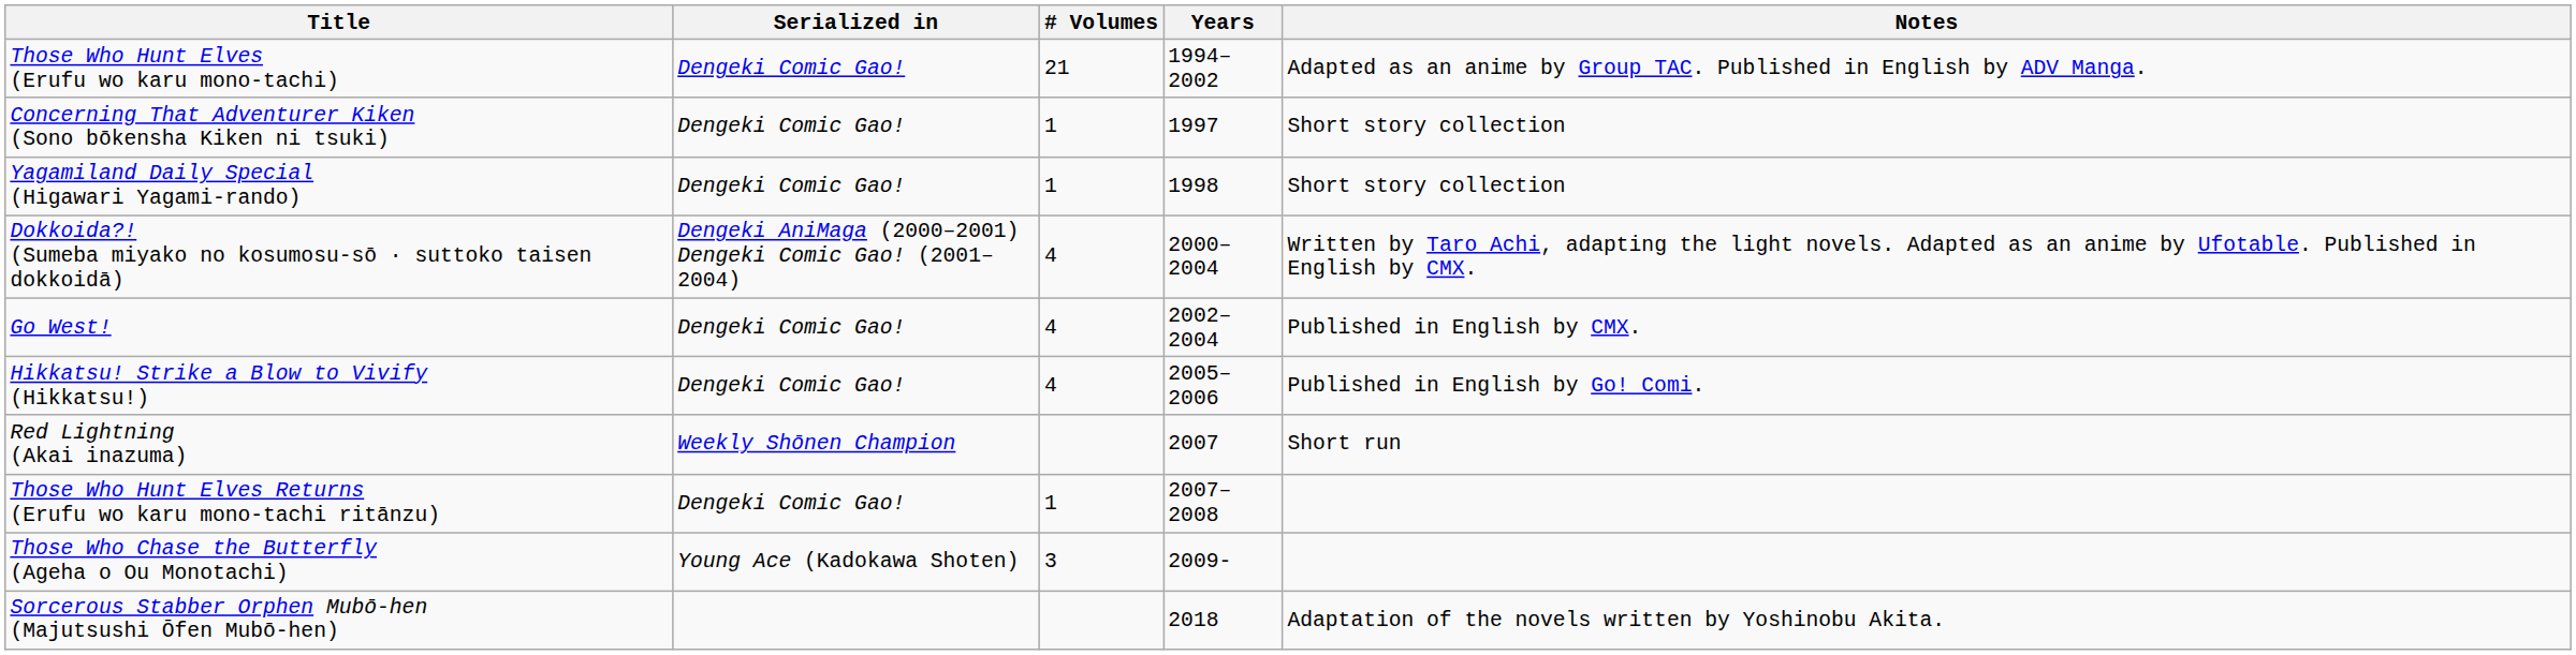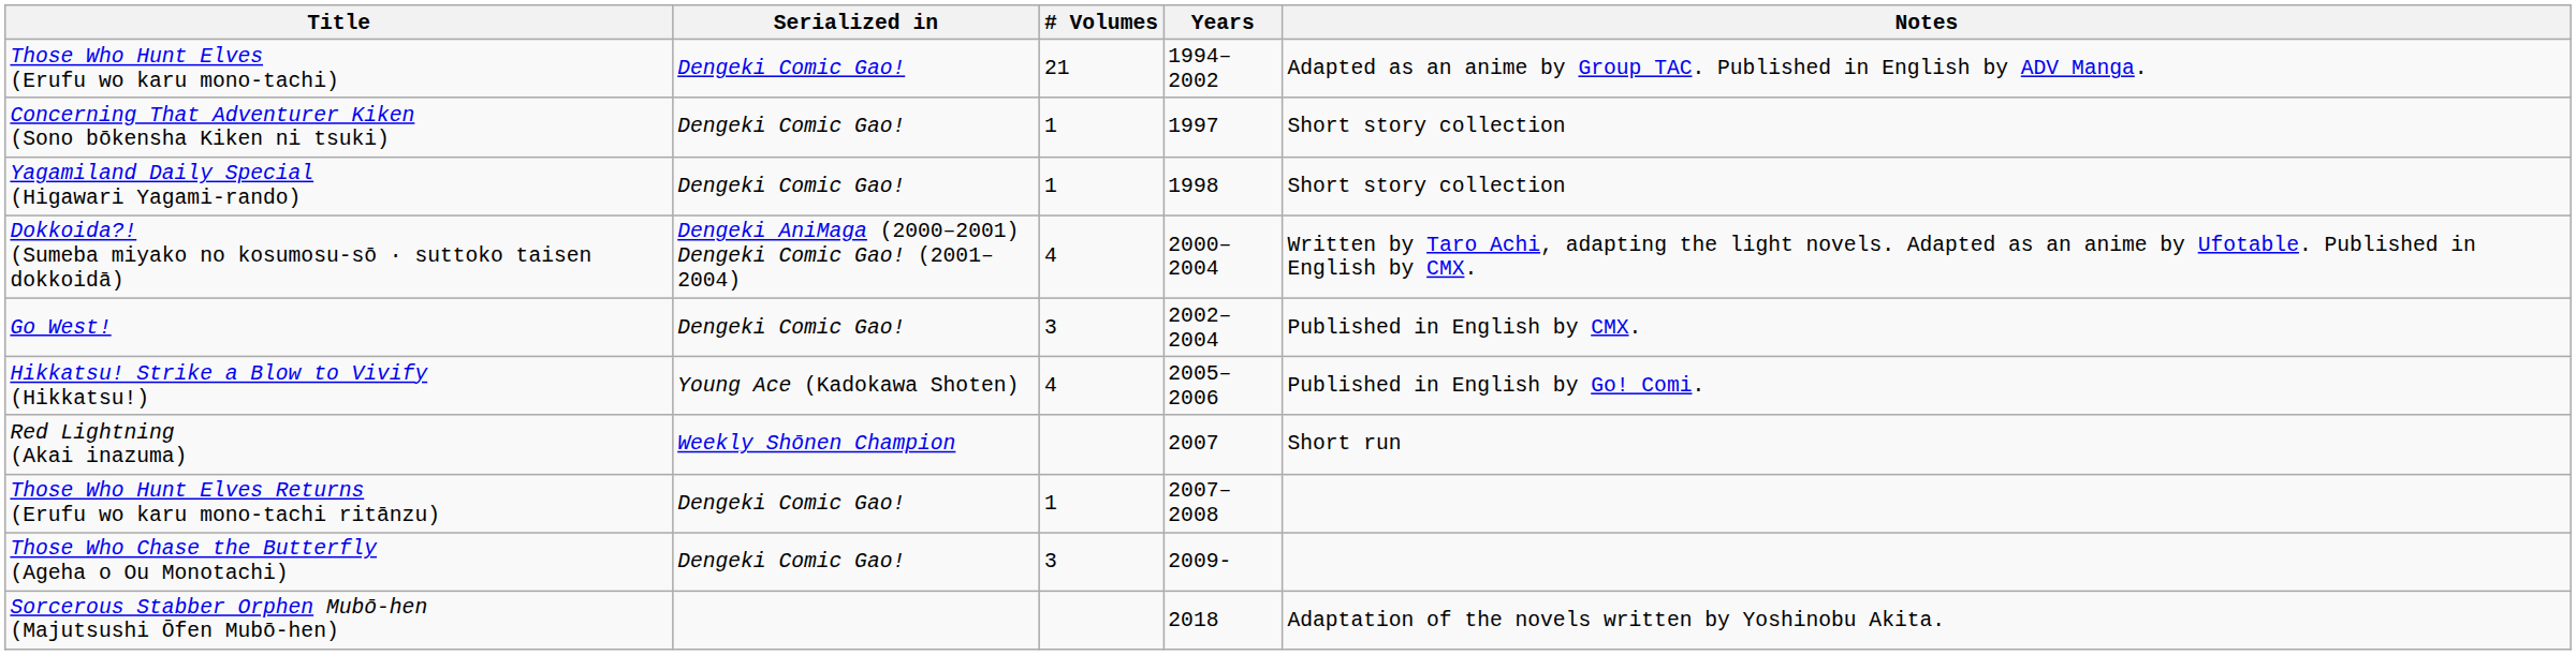 <table class="wikitable" style="width:100%;">
 <tr>
 <th>Title</th>
 <th>Serialized in</th>
 <th># Volumes</th>
 <th>Years</th>
 <th>Notes</th>
 </tr>
 <tr>
 <td><em><a href='#'>Those Who Hunt Elves</a></em><br> (Erufu wo karu mono-tachi)</td>
 <td><em><a href='#'>Dengeki Comic Gao!</a></em></td>
 <td>21</td>
 <td>1994–2002</td>
 <td>Adapted as an anime by <a href='#'>Group TAC</a>. Published in English by <a href='#'>ADV Manga</a>.</td>
 </tr>
 <tr>
 <td><em><a href='#'>Concerning That Adventurer Kiken</a></em><br> (Sono bōkensha Kiken ni tsuki)</td>
 <td><em>Dengeki Comic Gao!</em></td>
 <td>1</td>
 <td>1997</td>
 <td>Short story collection</td>
 </tr>
 <tr>
 <td><em><a href='#'>Yagamiland Daily Special</a></em><br> (Higawari Yagami-rando)</td>
 <td><em>Dengeki Comic Gao!</em></td>
 <td>1</td>
 <td>1998</td>
 <td>Short story collection</td>
 </tr>
 <tr>
 <td><em><a href='#'>Dokkoida?!</a></em><br> (Sumeba miyako no kosumosu-sō · suttoko taisen dokkoidā)</td>
 <td><em><a href='#'>Dengeki AniMaga</a></em> (2000–2001)<br><em>Dengeki Comic Gao!</em> (2001–2004)</td>
 <td>4</td>
 <td>2000–2004</td>
 <td>Written by <a href='#'>Taro Achi</a>, adapting the light novels. Adapted as an anime by <a href='#'>Ufotable</a>. Published in English by <a href='#'>CMX</a>.</td>
 </tr>
 <tr>
 <td><em><a href='#'>Go West!</a></em></td>
 <td><em>Dengeki Comic Gao!</em></td>
-<td>4</td>
+<td>3</td>
 <td>2002–2004</td>
 <td>Published in English by <a href='#'>CMX</a>.</td>
 </tr>
 <tr>
 <td><em><a href='#'>Hikkatsu! Strike a Blow to Vivify</a></em><br> (Hikkatsu!)</td>
-<td><em>Dengeki Comic Gao!</em></td>
+<td><em>Young Ace</em> (Kadokawa Shoten)</td>
 <td>4</td>
 <td>2005–2006</td>
 <td>Published in English by <a href='#'>Go! Comi</a>.</td>
 </tr>
 <tr>
 <td><em>Red Lightning</em><br> (Akai inazuma)</td>
 <td><em><a href='#'>Weekly Shōnen Champion</a></em></td>
 <td></td>
 <td>2007</td>
 <td>Short run</td>
 </tr>
 <tr>
 <td><em><a href='#'>Those Who Hunt Elves Returns</a></em><br> (Erufu wo karu mono-tachi ritānzu)</td>
 <td><em>Dengeki Comic Gao!</em></td>
 <td>1</td>
 <td>2007–2008</td>
 <td></td>
 </tr>
 <tr>
 <td><em><a href='#'>Those Who Chase the Butterfly</a></em><br> (Ageha o Ou Monotachi)</td>
-<td><em>Young Ace</em> (Kadokawa Shoten)</td>
+<td><em>Dengeki Comic Gao!</em></td>
 <td>3</td>
 <td>2009-</td>
 <td></td>
 </tr>
 <tr>
 <td><em><a href='#'>Sorcerous Stabber Orphen</a> Mubō-hen</em> <br>  (Majutsushi Ōfen Mubō-hen)</td>
 <td></td>
 <td></td>
 <td>2018</td>
 <td>Adaptation of the novels written by Yoshinobu Akita.</td>
 </tr>
 </table>
